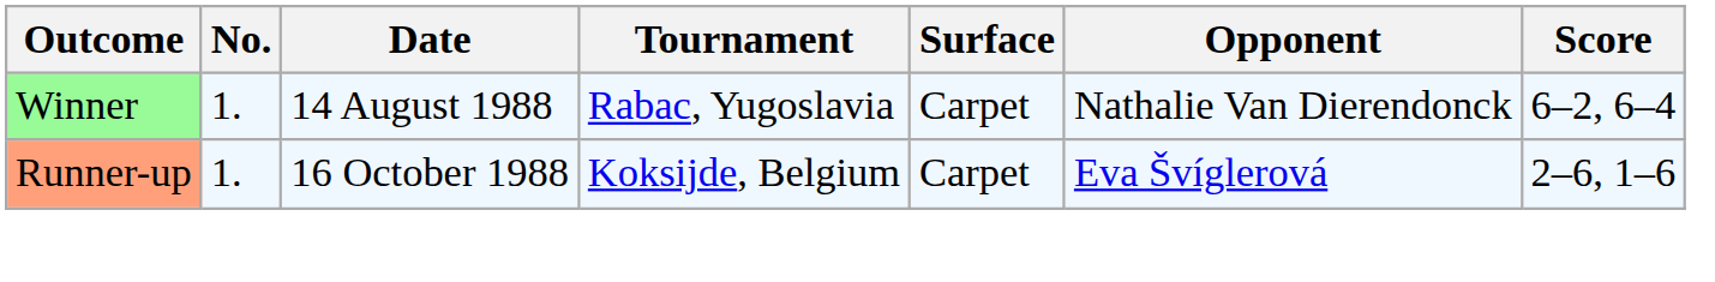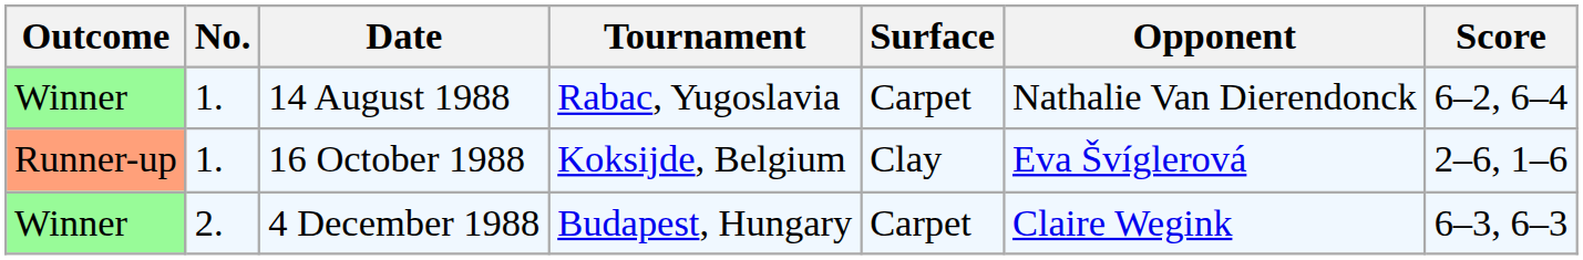 <table class="sortable wikitable" style=font-size:97%>
 <tr>
 <th>Outcome</th>
 <th>No.</th>
 <th>Date</th>
 <th>Tournament</th>
 <th>Surface</th>
 <th>Opponent</th>
 <th>Score</th>
 </tr>
 <tr style="background:#f0f8ff;">
 <td bgcolor=98FB98>Winner</td>
 <td>1.</td>
 <td>14 August 1988</td>
 <td><a href='#'>Rabac</a>, Yugoslavia</td>
 <td>Carpet</td>
 <td> Nathalie Van Dierendonck</td>
 <td>6–2, 6–4</td>
 </tr>
 <tr style="background:#f0f8ff;">
 <td style="background:#ffa07a;">Runner-up</td>
 <td>1.</td>
 <td>16 October 1988</td>
 <td><a href='#'>Koksijde</a>, Belgium</td>
-<td>Carpet</td>
+<td>Clay</td>
 <td> <a href='#'>Eva Švíglerová</a></td>
 <td>2–6, 1–6</td>
 </tr>
+<tr style="background:#f0f8ff;">
+<td bgcolor=98FB98>Winner</td>
+<td>2.</td>
+<td>4 December 1988</td>
+<td><a href='#'>Budapest</a>, Hungary</td>
+<td>Carpet</td>
+<td> <a href='#'>Claire Wegink</a></td>
+<td>6–3, 6–3</td>
+</tr>
 </table>
